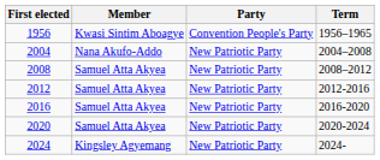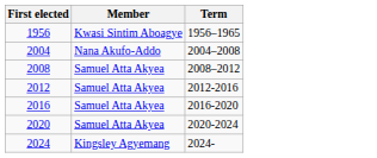 <table class="wikitable">
 <tr>
 <th>First elected</th>
 <th>Member</th>
-<th>Party</th>
 <th>Term</th>
 </tr>
 <tr>
 <td align=center><a href='#'>1956</a></td>
 <td><a href='#'>Kwasi Sintim Aboagye</a></td>
-<td><a href='#'>Convention People's Party</a></td>
 <td>1956–1965</td>
 </tr>
 <tr>
 <td align=center><a href='#'>2004</a></td>
 <td><a href='#'>Nana Akufo-Addo</a></td>
-<td><a href='#'>New Patriotic Party</a></td>
 <td>2004–2008</td>
 </tr>
 <tr>
 <td align=center><a href='#'>2008</a></td>
 <td><a href='#'>Samuel Atta Akyea</a></td>
-<td><a href='#'>New Patriotic Party</a></td>
 <td>2008–2012</td>
 </tr>
 <tr>
 <td align=center><a href='#'>2012</a></td>
 <td><a href='#'>Samuel Atta Akyea</a></td>
-<td><a href='#'>New Patriotic Party</a></td>
 <td>2012-2016</td>
 </tr>
 <tr>
 <td align=center><a href='#'>2016</a></td>
 <td><a href='#'>Samuel Atta Akyea</a></td>
-<td><a href='#'>New Patriotic Party</a></td>
 <td>2016-2020</td>
 </tr>
 <tr>
 <td align=center><a href='#'>2020</a></td>
 <td><a href='#'>Samuel Atta Akyea</a></td>
-<td><a href='#'>New Patriotic Party</a></td>
 <td>2020-2024</td>
 </tr>
 <tr>
 <td align=center><a href='#'>2024</a></td>
 <td><a href='#'>Kingsley Agyemang</a></td>
-<td><a href='#'>New Patriotic Party</a></td>
 <td>2024-</td>
 </tr>
 </table>
